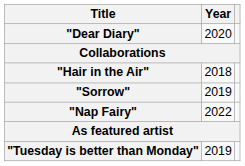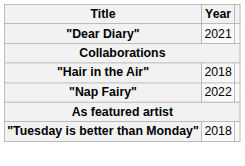 <table class="wikitable plainrowheaders" style="text-align:center">
 <tr>
 <th scope="col">Title</th>
 <th scope="col">Year</th>
 <th scope="col"></th>
 </tr>
 <tr>
 <th scope="row">"Dear Diary"</th>
-<td>2020</td>
+<td>2021</td>
 <td style="text-align:center"></td>
 </tr>
 <tr>
 <th colspan="3">Collaborations</th>
 </tr>
 <tr>
 <th scope="row">"Hair in the Air"<br></th>
 <td>2018</td>
-<td style="text-align:center"></td>
-</tr>
-<tr>
-<th scope="row">"Sorrow"<br></th>
-<td>2019</td>
 <td style="text-align:center"></td>
 </tr>
 <tr>
 <th scope="row">"Nap Fairy"<br></th>
 <td>2022</td>
 <td style="text-align:center"></td>
 </tr>
 <tr>
 <th colspan="3">As featured artist</th>
 </tr>
 <tr>
 <th scope="row">"Tuesday is better than Monday"<br></th>
-<td>2019</td>
+<td>2018</td>
 <td style="text-align:center"></td>
 </tr>
 </table>
